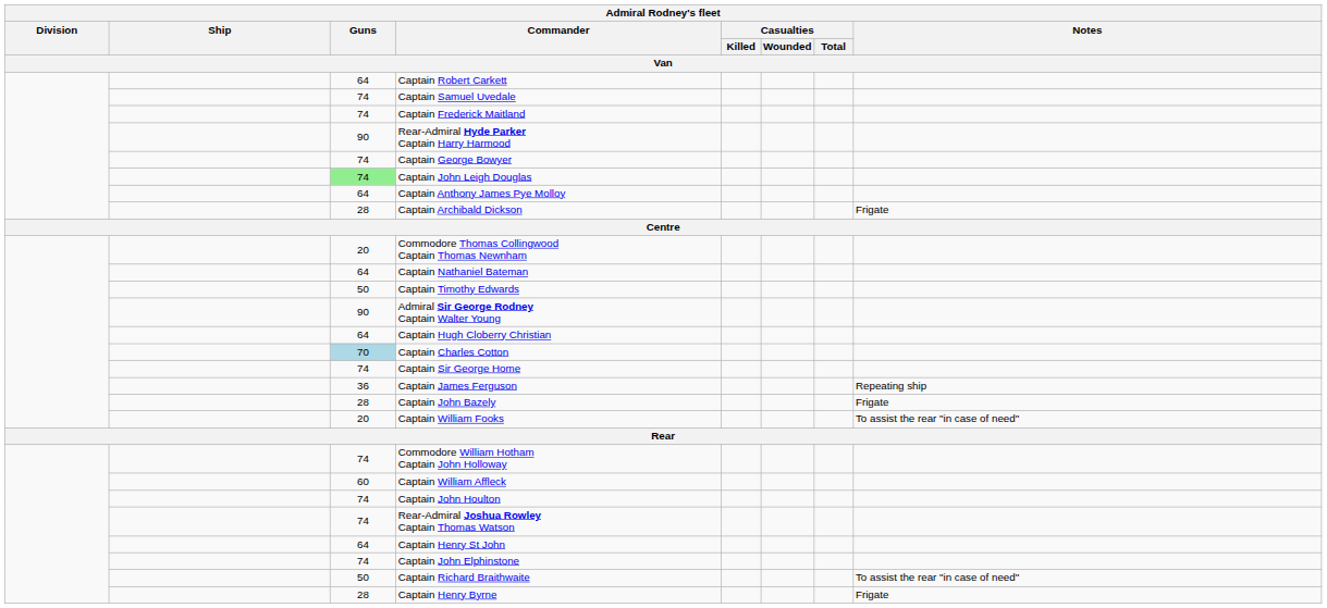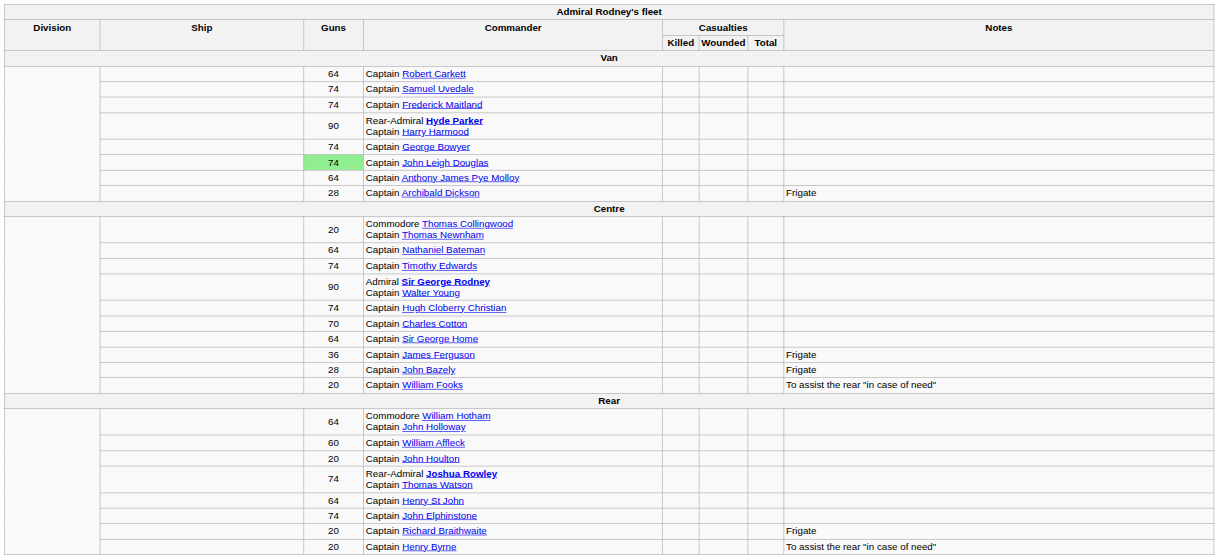 <table class="wikitable" width=100%>
 <tr valign="top">
 <th colspan="8" bgcolor="white">Admiral Rodney's fleet</th>
 </tr>
 <tr valign="top">
 <th width=8%; align= center rowspan=2>Division</th>
 <th width=17%; align= center rowspan=2>Ship</th>
 <th width=5%; align= center rowspan=2>Guns</th>
 <th width=25%; align= center rowspan=2>Commander</th>
 <th width=9%; align= center colspan=3>Casualties</th>
 <th width=36%; align= center rowspan=2>Notes</th>
 </tr>
 <tr valign="top">
 <th width=3%; align= center>Killed</th>
 <th width=3%; align= center>Wounded</th>
 <th width=3%; align= center>Total</th>
 </tr>
 <tr valign="center">
 <th colspan="9" bgcolor="white">Van</th>
 </tr>
 <tr valign="center">
 <td rowspan="8", align= center></td>
 <td align= left></td>
 <td align= center>64</td>
 <td align= left>Captain <a href='#'>Robert Carkett</a></td>
 <td align= center></td>
 <td align= center></td>
 <td align= center></td>
 <td align= left></td>
 </tr>
 <tr valign="center">
 <td align= left></td>
 <td align= center>74</td>
 <td align= left>Captain <a href='#'>Samuel Uvedale</a></td>
 <td align= center></td>
 <td align= center></td>
 <td align= center></td>
 <td align= left></td>
 </tr>
 <tr valign="center">
 <td align= left></td>
 <td align= center>74</td>
 <td align= left>Captain <a href='#'>Frederick Maitland</a></td>
 <td align= center></td>
 <td align= center></td>
 <td align= center></td>
 <td align= left></td>
 </tr>
 <tr valign="center">
 <td align= left></td>
 <td align= center>90</td>
 <td align= left>Rear-Admiral <strong><a href='#'>Hyde Parker</a></strong><br>Captain <a href='#'>Harry Harmood</a></td>
 <td align= center></td>
 <td align= center></td>
 <td align= center></td>
 <td align= left></td>
 </tr>
 <tr valign="center">
 <td align= left></td>
 <td align= center>74</td>
 <td align= left>Captain <a href='#'>George Bowyer</a></td>
 <td align= center></td>
 <td align= center></td>
 <td align= center></td>
 <td align= left></td>
 </tr>
 <tr valign="center">
 <td align= left></td>
 <td align= center style="background: lightgreen;">74</td>
 <td align= left>Captain <a href='#'>John Leigh Douglas</a></td>
 <td align= center></td>
 <td align= center></td>
 <td align= center></td>
 <td align= left></td>
 </tr>
 <tr valign="center">
 <td align= left></td>
 <td align= center>64</td>
 <td align= left>Captain <a href='#'>Anthony James Pye Molloy</a></td>
 <td align= center></td>
 <td align= center></td>
 <td align= center></td>
 <td align= left></td>
 </tr>
 <tr valign="center">
 <td align= left></td>
 <td align= center>28</td>
 <td align= left>Captain <a href='#'>Archibald Dickson</a></td>
 <td align= center></td>
 <td align= center></td>
 <td align= center></td>
 <td align= left>Frigate</td>
 </tr>
 <tr valign="center">
 <th colspan="10" bgcolor="white">Centre</th>
 </tr>
 <tr valign="center">
 <td rowspan="10", align= center></td>
 <td align= left></td>
 <td align= center>20</td>
 <td align= left>Commodore <a href='#'>Thomas Collingwood</a><br>Captain <a href='#'>Thomas Newnham</a></td>
 <td align= center></td>
 <td align= center></td>
 <td align= center></td>
 <td align= left></td>
 </tr>
 <tr valign="center">
 <td align= left></td>
 <td align= center>64</td>
 <td align= left>Captain <a href='#'>Nathaniel Bateman</a></td>
 <td align= center></td>
 <td align= center></td>
 <td align= center></td>
 <td align= left></td>
 </tr>
 <tr valign="center">
 <td align= left></td>
-<td align= center>50</td>
+<td align= center>74</td>
 <td align= left>Captain <a href='#'>Timothy Edwards</a></td>
 <td align= center></td>
 <td align= center></td>
 <td align= center></td>
 <td align= left></td>
 </tr>
 <tr valign="center">
 <td align= left></td>
 <td align= center>90</td>
 <td align= left>Admiral <strong><a href='#'>Sir George Rodney</a></strong><br>Captain <a href='#'>Walter Young</a></td>
 <td align= center></td>
 <td align= center></td>
 <td align= center></td>
 <td align= left></td>
 </tr>
 <tr valign="center">
 <td align= left></td>
-<td align= center>64</td>
+<td align= center>74</td>
 <td align= left>Captain <a href='#'>Hugh Cloberry Christian</a></td>
 <td align= center></td>
 <td align= center></td>
 <td align= center></td>
 <td align= left></td>
 </tr>
 <tr valign="center">
 <td align= left></td>
-<td align= center style="background: lightblue;">70</td>
+<td align= center>70</td>
 <td align= left>Captain <a href='#'>Charles Cotton</a></td>
 <td align= center></td>
 <td align= center></td>
 <td align= center></td>
 <td align= left></td>
 </tr>
 <tr valign="center">
 <td align= left></td>
-<td align= center>74</td>
+<td align= center>64</td>
 <td align= left>Captain <a href='#'>Sir George Home</a></td>
 <td align= center></td>
 <td align= center></td>
 <td align= center></td>
 <td align= left></td>
 </tr>
 <tr valign="center">
 <td align= left></td>
 <td align= center>36</td>
 <td align= left>Captain <a href='#'>James Ferguson</a></td>
 <td align= center></td>
 <td align= center></td>
 <td align= center></td>
-<td align= left>Repeating ship</td>
+<td align= left>Frigate</td>
 </tr>
 <tr valign="center">
 <td align= left></td>
 <td align= center>28</td>
 <td align= left>Captain <a href='#'>John Bazely</a></td>
 <td align= center></td>
 <td align= center></td>
 <td align= center></td>
 <td align= left>Frigate</td>
 </tr>
 <tr valign="center">
 <td align= left></td>
 <td align= center>20</td>
 <td align= left>Captain <a href='#'>William Fooks</a></td>
 <td align= center></td>
 <td align= center></td>
 <td align= center></td>
 <td align= left>To assist the rear "in case of need"</td>
 </tr>
 <tr valign="center">
 <th colspan="8" bgcolor="white">Rear</th>
 </tr>
 <tr valign="center">
 <td rowspan="9", align= center></td>
 <td align= left></td>
-<td align= center>74</td>
+<td align= center>64</td>
 <td align= left>Commodore <a href='#'>William Hotham</a><br>Captain <a href='#'>John Holloway</a></td>
 <td align= center></td>
 <td align= center></td>
 <td align= center></td>
 <td align= left></td>
 </tr>
 <tr valign="center">
 <td align= left></td>
 <td align= center>60</td>
 <td align= left>Captain <a href='#'>William Affleck</a></td>
 <td align= center></td>
 <td align= center></td>
 <td align= center></td>
 <td align= left></td>
 </tr>
 <tr valign="center">
 <td align= left></td>
-<td align= center>74</td>
+<td align= center>20</td>
 <td align= left>Captain <a href='#'>John Houlton</a></td>
 <td align= center></td>
 <td align= center></td>
 <td align= center></td>
 <td align= left></td>
 </tr>
 <tr valign="center">
 <td align= left></td>
 <td align= center>74</td>
 <td align= left>Rear-Admiral <strong><a href='#'>Joshua Rowley</a></strong><br>Captain <a href='#'>Thomas Watson</a></td>
 <td align= center></td>
 <td align= center></td>
 <td align= center></td>
 <td align= left></td>
 </tr>
 <tr valign="center">
 <td align= left></td>
 <td align= center>64</td>
 <td align= left>Captain <a href='#'>Henry St John</a></td>
 <td align= center></td>
 <td align= center></td>
 <td align= center></td>
 <td align= left></td>
 </tr>
 <tr valign="center">
 <td align= left></td>
 <td align= center>74</td>
 <td align= left>Captain <a href='#'>John Elphinstone</a></td>
 <td align= center></td>
 <td align= center></td>
 <td align= center></td>
 <td align= left></td>
 </tr>
 <tr valign="center">
 <td align= left></td>
-<td align= center>50</td>
+<td align= center>20</td>
 <td align= left>Captain <a href='#'>Richard Braithwaite</a></td>
+<td align= center></td>
+<td align= center></td>
+<td align= center></td>
+<td align= left>Frigate</td>
+</tr>
+<tr valign="center">
+<td align= left></td>
+<td align= center>20</td>
+<td align= left>Captain <a href='#'>Henry Byrne</a></td>
 <td align= center></td>
 <td align= center></td>
 <td align= center></td>
 <td align= left>To assist the rear "in case of need"</td>
 </tr>
-<tr valign="center">
-<td align= left></td>
-<td align= center>28</td>
-<td align= left>Captain <a href='#'>Henry Byrne</a></td>
-<td align= center></td>
-<td align= center></td>
-<td align= center></td>
-<td align= left>Frigate</td>
-</tr>
 </table>
